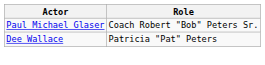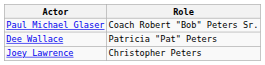 <table class="wikitable">
 <tr>
 <th>Actor</th>
 <th>Role</th>
 </tr>
 <tr>
 <td><a href='#'>Paul Michael Glaser</a></td>
 <td>Coach Robert "Bob" Peters Sr.</td>
 </tr>
 <tr>
 <td><a href='#'>Dee Wallace</a></td>
 <td>Patricia "Pat" Peters</td>
 </tr>
+<tr>
+<td><a href='#'>Joey Lawrence</a></td>
+<td>Christopher Peters</td>
+</tr>
 </table>
